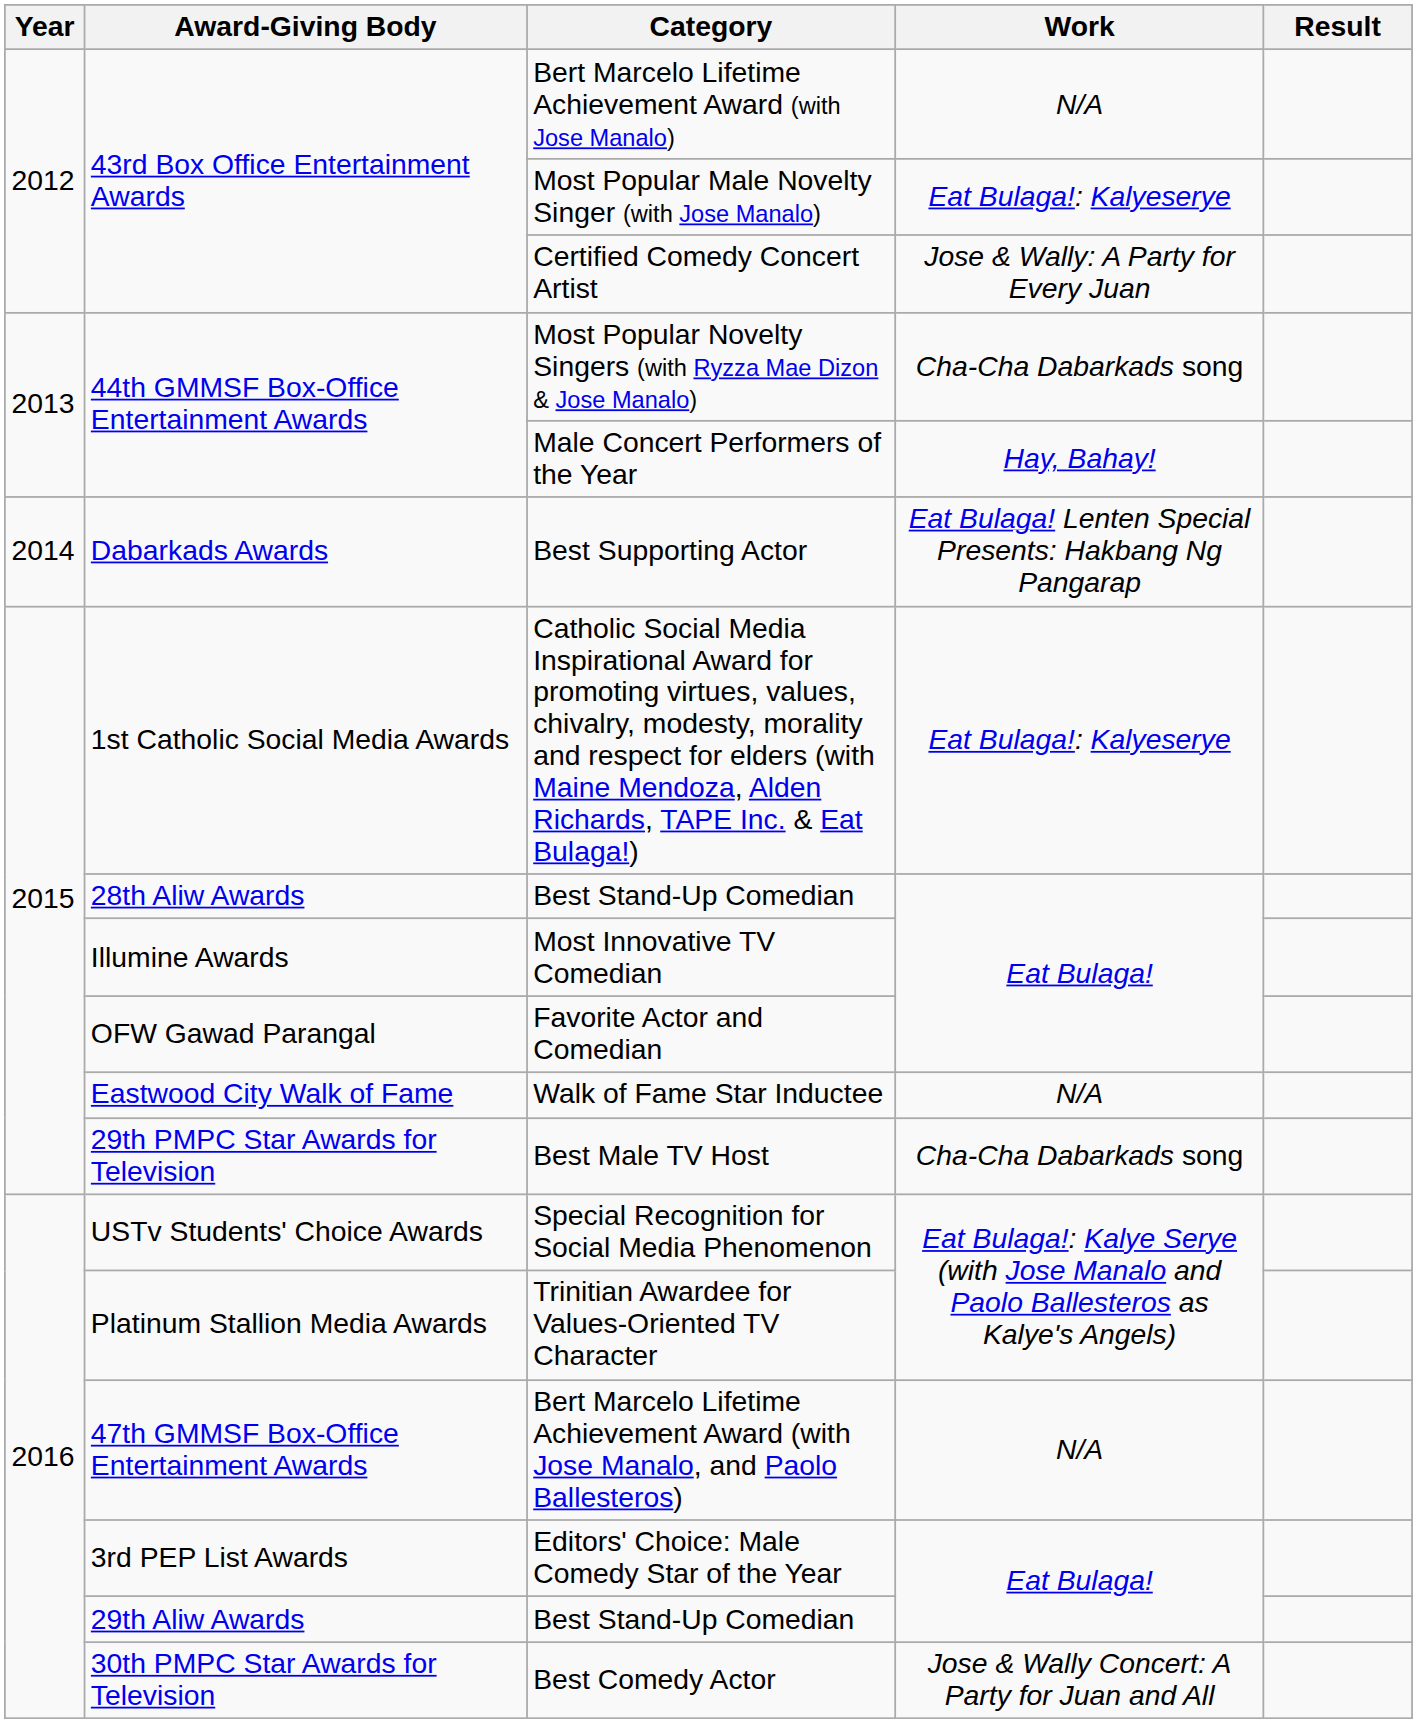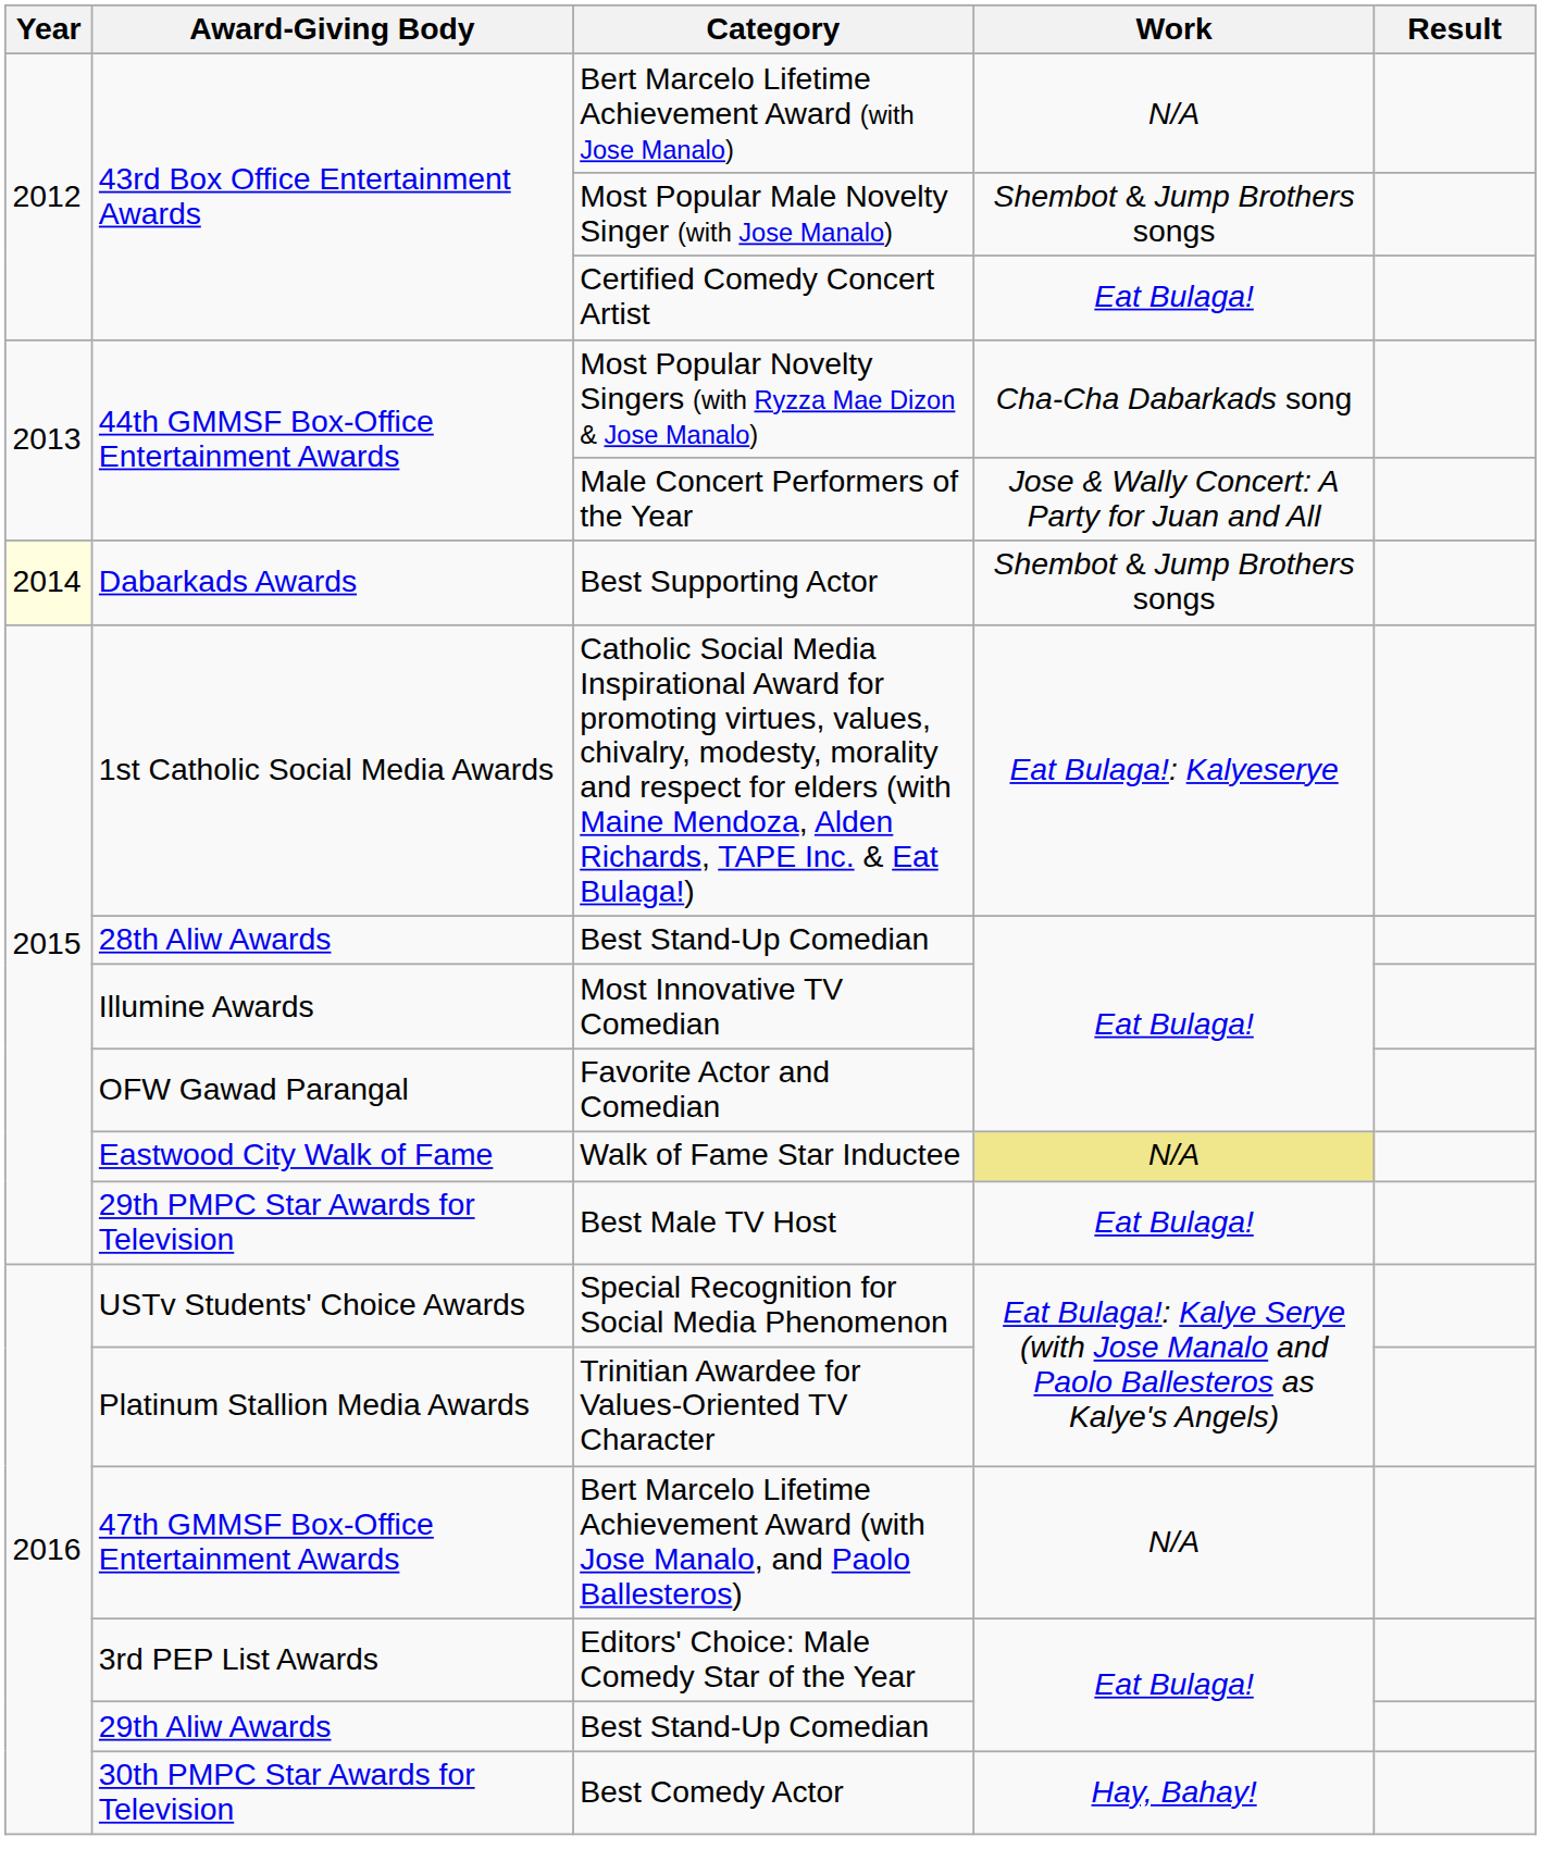 <table | width="90%" class="wikitable sortable">
 <tr>
 <th width="5%">Year</th>
 <th width="30%">Award-Giving Body</th>
 <th width="25%">Category</th>
 <th width="25%">Work</th>
 <th width="10%">Result</th>
 </tr>
 <tr>
 <td rowspan=3>2012</td>
 <td rowspan=3><a href='#'>43rd Box Office Entertainment Awards</a></td>
 <td>Bert Marcelo Lifetime Achievement Award <small>(with <a href='#'>Jose Manalo</a>)</small></td>
 <td align=center><em>N/A</em></td>
 <td></td>
 </tr>
 <tr>
 <td>Most Popular Male Novelty Singer <small>(with <a href='#'>Jose Manalo</a>)</small></td>
-<td align="center"><em><a href='#'>Eat Bulaga!</a>: <a href='#'>Kalyeserye</a></em></td>
+<td align=center><em>Shembot</em> & <em>Jump Brothers</em> songs</td>
 <td></td>
 </tr>
 <tr>
 <td>Certified Comedy Concert Artist</td>
-<td align=center><em>Jose & Wally: A Party for Every Juan</em></td>
+<td align="center"><em><a href='#'>Eat Bulaga!</a></em></td>
 <td></td>
 </tr>
 <tr>
 <td rowspan="2">2013</td>
 <td rowspan="2"><a href='#'>44th GMMSF Box-Office Entertainment Awards</a></td>
 <td>Most Popular Novelty Singers <small>(with <a href='#'>Ryzza Mae Dizon</a> & <a href='#'>Jose Manalo</a>)</small></td>
 <td align=center><em>Cha-Cha Dabarkads</em> song</td>
 <td></td>
 </tr>
 <tr>
 <td>Male Concert Performers of the Year</td>
-<td align="center"><em><a href='#'>Hay, Bahay!</a></em></td>
+<td align=center><em>Jose & Wally Concert: A Party for Juan and All</em></td>
 <td></td>
 </tr>
 <tr>
-<td>2014</td>
+<td style="background: lightyellow;">2014</td>
 <td rowspan="1" align="left"><a href='#'>Dabarkads Awards</a></td>
 <td>Best Supporting Actor</td>
-<td align="center"><em><a href='#'>Eat Bulaga!</a> Lenten Special Presents: Hakbang Ng Pangarap</em></td>
+<td align=center><em>Shembot</em> & <em>Jump Brothers</em> songs</td>
 <td></td>
 </tr>
 <tr>
 <td rowspan="6">2015</td>
 <td>1st Catholic Social Media Awards</td>
 <td>Catholic Social Media Inspirational Award for promoting virtues, values, chivalry, modesty, morality and respect for elders (with <a href='#'>Maine Mendoza</a>, <a href='#'>Alden Richards</a>, <a href='#'>TAPE Inc.</a> & <a href='#'>Eat Bulaga!</a>)</td>
 <td align="center"><em><a href='#'>Eat Bulaga!</a>: <a href='#'>Kalyeserye</a></em></td>
 <td></td>
 </tr>
 <tr>
 <td><a href='#'>28th Aliw Awards</a></td>
 <td>Best Stand-Up Comedian</td>
 <td align ="center" rowspan="3"><em><a href='#'>Eat Bulaga!</a></em></td>
 <td></td>
 </tr>
 <tr>
 <td>Illumine Awards</td>
 <td>Most Innovative TV Comedian</td>
 <td></td>
 </tr>
 <tr>
 <td>OFW Gawad Parangal</td>
 <td>Favorite Actor and Comedian</td>
 <td></td>
 </tr>
 <tr>
 <td><a href='#'>Eastwood City Walk of Fame</a></td>
 <td>Walk of Fame Star Inductee</td>
-<td align="center"><em>N/A</em></td>
+<td align="center" style="background: khaki;"><em>N/A</em></td>
 <td></td>
 </tr>
 <tr>
 <td><a href='#'>29th PMPC Star Awards for Television</a></td>
 <td>Best Male TV Host</td>
-<td align=center><em>Cha-Cha Dabarkads</em> song</td>
+<td align="center"><em><a href='#'>Eat Bulaga!</a></em></td>
 <td></td>
 </tr>
 <tr>
 <td rowspan="6">2016</td>
 <td>USTv Students' Choice Awards</td>
 <td>Special Recognition for Social Media Phenomenon</td>
 <td rowspan="2" align="center"><em><a href='#'>Eat Bulaga!</a>: <a href='#'>Kalye Serye</a></em> <em>(with <a href='#'>Jose Manalo</a> and <a href='#'>Paolo Ballesteros</a> as Kalye's Angels)</em></td>
 <td></td>
 </tr>
 <tr>
 <td>Platinum Stallion Media Awards</td>
 <td>Trinitian Awardee for Values-Oriented TV Character</td>
 <td></td>
 </tr>
 <tr>
 <td><a href='#'>47th GMMSF Box-Office Entertainment Awards</a></td>
 <td>Bert Marcelo Lifetime Achievement Award (with <a href='#'>Jose Manalo</a>, and <a href='#'>Paolo Ballesteros</a>)</td>
 <td align="center"><em>N/A</em></td>
 <td></td>
 </tr>
 <tr>
 <td>3rd PEP List Awards</td>
 <td>Editors' Choice: Male Comedy Star of the Year</td>
 <td rowspan="2" align="center"><em><a href='#'>Eat Bulaga!</a></em></td>
 <td></td>
 </tr>
 <tr>
 <td><a href='#'>29th Aliw Awards</a></td>
 <td>Best Stand-Up Comedian</td>
 <td></td>
 </tr>
 <tr>
 <td><a href='#'>30th PMPC Star Awards for Television</a></td>
 <td>Best Comedy Actor</td>
-<td align=center><em>Jose & Wally Concert: A Party for Juan and All</em></td>
+<td align="center"><em><a href='#'>Hay, Bahay!</a></em></td>
 <td></td>
 </tr>
 </table>
